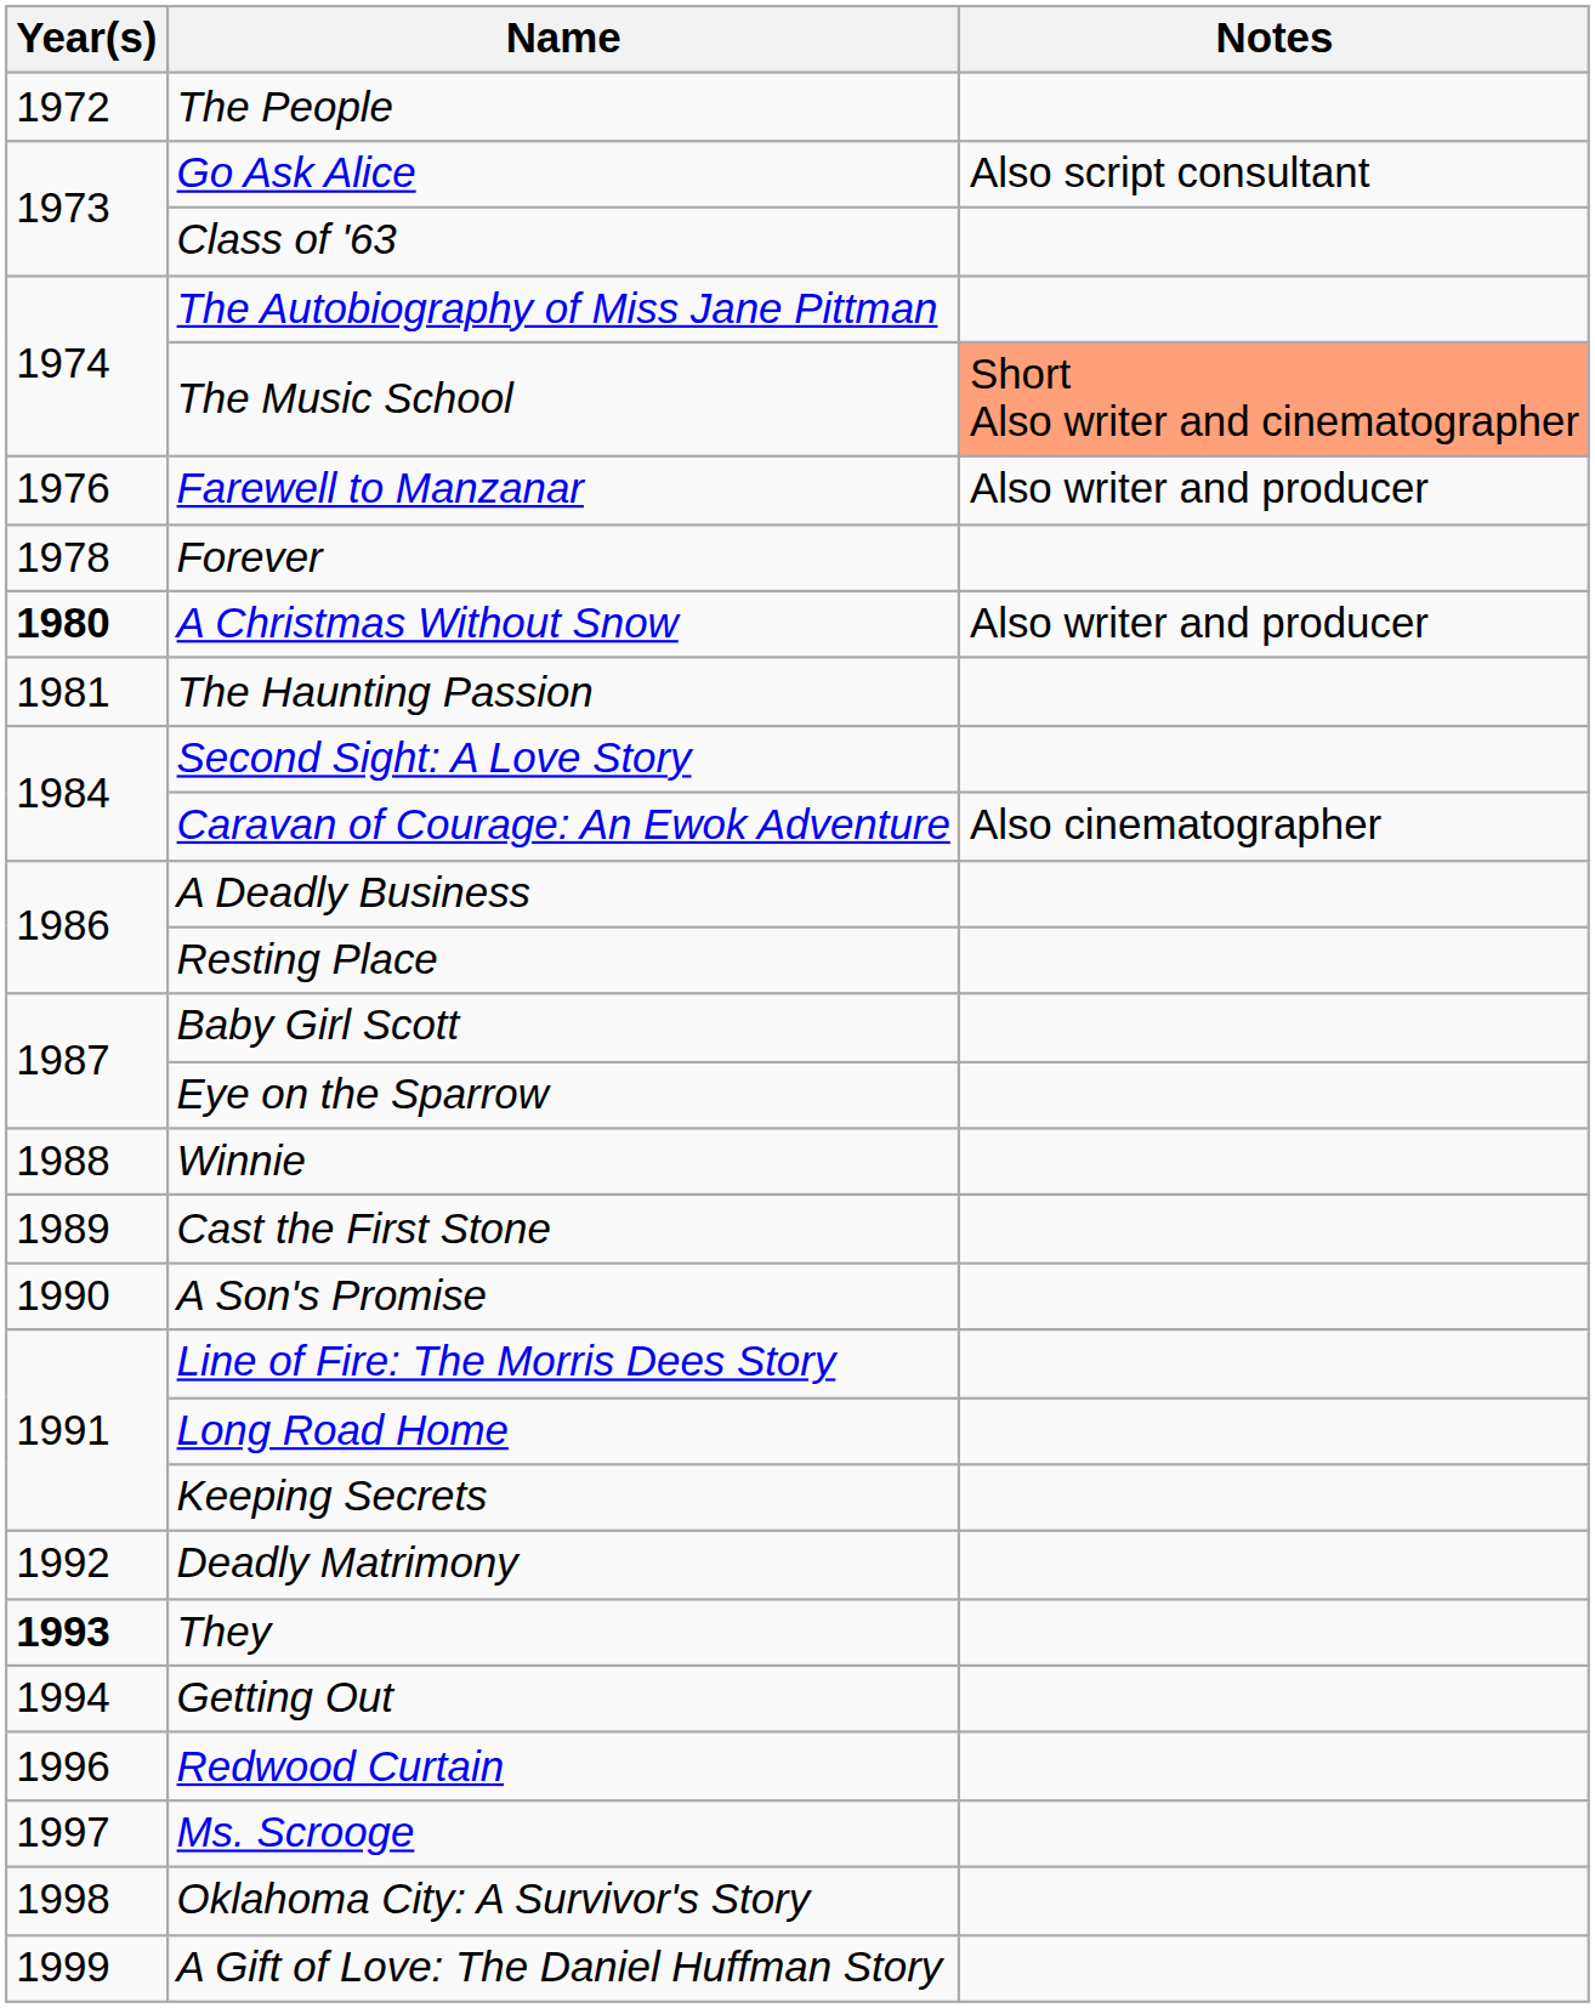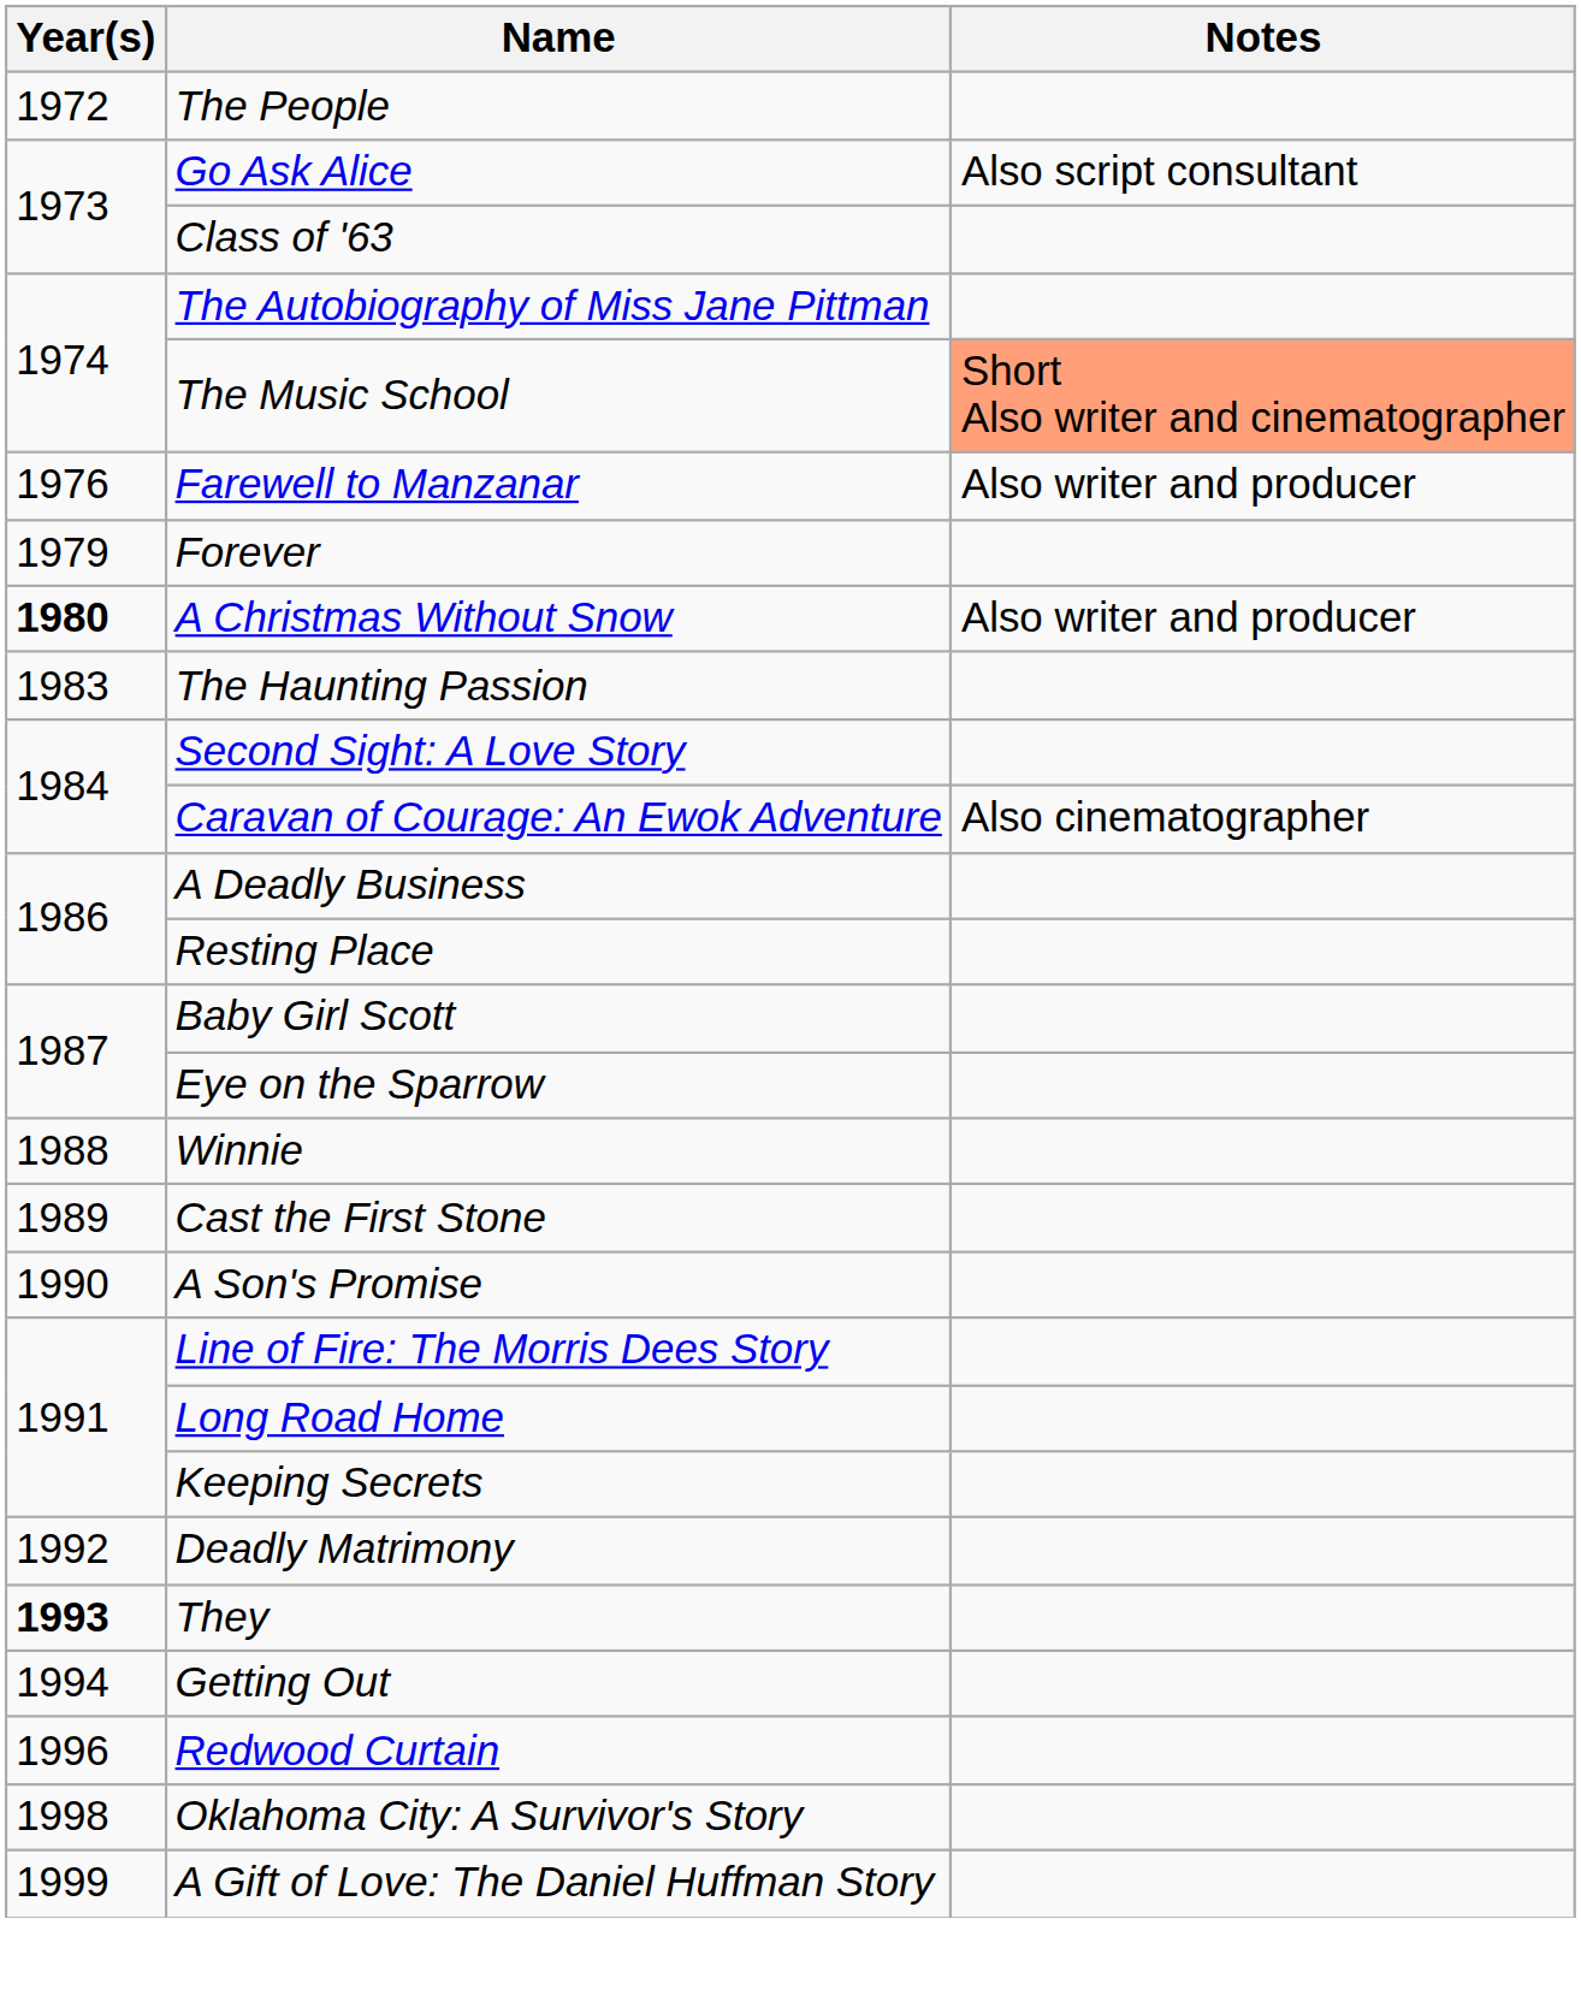 <table class="wikitable sortable">
 <tr>
 <th>Year(s)</th>
 <th>Name</th>
 <th>Notes</th>
 </tr>
 <tr>
 <td>1972</td>
 <td><em>The People</em></td>
 <td></td>
 </tr>
 <tr>
 <td rowspan="2">1973</td>
 <td><em><a href='#'>Go Ask Alice</a></em></td>
 <td>Also script consultant</td>
 </tr>
 <tr>
 <td><em>Class of '63</em></td>
 <td></td>
 </tr>
 <tr>
 <td rowspan="2">1974</td>
 <td><em><a href='#'>The Autobiography of Miss Jane Pittman</a></em></td>
 <td></td>
 </tr>
 <tr>
 <td><em>The Music School</em></td>
 <td style="background: lightsalmon;">Short<br>Also writer and cinematographer</td>
 </tr>
 <tr>
 <td>1976</td>
 <td><em><a href='#'>Farewell to Manzanar</a></em></td>
 <td>Also writer and producer</td>
 </tr>
 <tr>
-<td>1978</td>
+<td>1979</td>
 <td><em>Forever</em></td>
 <td></td>
 </tr>
 <tr>
 <td><strong>1980</strong></td>
 <td><em><a href='#'>A Christmas Without Snow</a></em></td>
 <td>Also writer and producer</td>
 </tr>
 <tr>
-<td>1981</td>
+<td>1983</td>
 <td><em>The Haunting Passion</em></td>
 <td></td>
 </tr>
 <tr>
 <td rowspan="2">1984</td>
 <td><em><a href='#'>Second Sight: A Love Story</a></em></td>
 <td></td>
 </tr>
 <tr>
 <td><em><a href='#'>Caravan of Courage: An Ewok Adventure</a></em></td>
 <td>Also cinematographer</td>
 </tr>
 <tr>
 <td rowspan="2">1986</td>
 <td><em>A Deadly Business</em></td>
 <td></td>
 </tr>
 <tr>
 <td><em>Resting Place</em></td>
 <td></td>
 </tr>
 <tr>
 <td rowspan="2">1987</td>
 <td><em>Baby Girl Scott</em></td>
 <td></td>
 </tr>
 <tr>
 <td><em>Eye on the Sparrow</em></td>
 <td></td>
 </tr>
 <tr>
 <td>1988</td>
 <td><em>Winnie</em></td>
 <td></td>
 </tr>
 <tr>
 <td>1989</td>
 <td><em>Cast the First Stone</em></td>
 <td></td>
 </tr>
 <tr>
 <td>1990</td>
 <td><em>A Son's Promise</em></td>
 <td></td>
 </tr>
 <tr>
 <td rowspan="3">1991</td>
 <td><em><a href='#'>Line of Fire: The Morris Dees Story</a></em></td>
 <td></td>
 </tr>
 <tr>
 <td><em><a href='#'>Long Road Home</a></em></td>
 <td></td>
 </tr>
 <tr>
 <td><em>Keeping Secrets</em></td>
 <td></td>
 </tr>
 <tr>
 <td>1992</td>
 <td><em>Deadly Matrimony</em></td>
 <td></td>
 </tr>
 <tr>
 <td><strong>1993</strong></td>
 <td><em>They</em></td>
 <td></td>
 </tr>
 <tr>
 <td>1994</td>
 <td><em>Getting Out</em></td>
 <td></td>
 </tr>
 <tr>
 <td>1996</td>
 <td><em><a href='#'>Redwood Curtain</a></em></td>
 <td></td>
 </tr>
 <tr>
-<td>1997</td>
-<td><em><a href='#'>Ms. Scrooge</a></em></td>
-<td></td>
-</tr>
-<tr>
 <td>1998</td>
 <td><em>Oklahoma City: A Survivor's Story</em></td>
 <td></td>
 </tr>
 <tr>
 <td>1999</td>
 <td><em>A Gift of Love: The Daniel Huffman Story</em></td>
 <td></td>
 </tr>
 </table>
